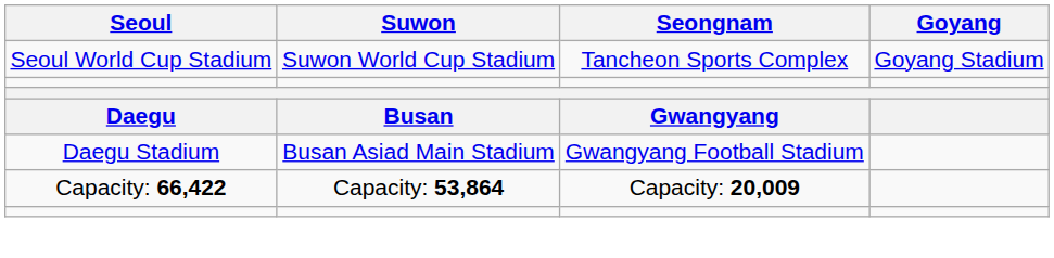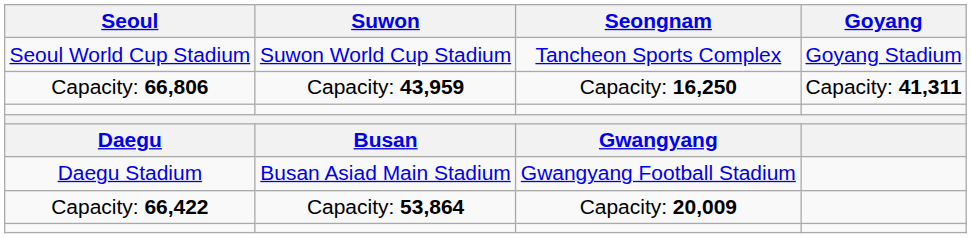 <table class="wikitable" style="text-align:center">
 <tr>
 <th><a href='#'>Seoul</a></th>
 <th><a href='#'>Suwon</a></th>
 <th><a href='#'>Seongnam</a></th>
 <th><a href='#'>Goyang</a></th>
 </tr>
 <tr>
 <td><a href='#'>Seoul World Cup Stadium</a></td>
 <td><a href='#'>Suwon World Cup Stadium</a></td>
 <td><a href='#'>Tancheon Sports Complex</a></td>
 <td><a href='#'>Goyang Stadium</a></td>
+</tr>
+<tr>
+<td>Capacity: <strong>66,806</strong></td>
+<td>Capacity: <strong>43,959</strong></td>
+<td>Capacity: <strong>16,250</strong></td>
+<td>Capacity: <strong>41,311</strong></td>
 </tr>
 <tr>
 <td></td>
 <td></td>
 <td></td>
 <td></td>
 </tr>
 <tr>
 <th colspan=4></th>
 </tr>
 <tr>
 <th><a href='#'>Daegu</a></th>
 <th><a href='#'>Busan</a></th>
 <th><a href='#'>Gwangyang</a></th>
 <th></th>
 </tr>
 <tr>
 <td><a href='#'>Daegu Stadium</a></td>
 <td><a href='#'>Busan Asiad Main Stadium</a></td>
 <td><a href='#'>Gwangyang Football Stadium</a></td>
 </tr>
 <tr>
 <td>Capacity: <strong>66,422</strong></td>
 <td>Capacity: <strong>53,864</strong></td>
 <td>Capacity: <strong>20,009</strong></td>
 <td></td>
 </tr>
 <tr>
 <td></td>
 <td></td>
 <td></td>
 <td></td>
 </tr>
 </table>
